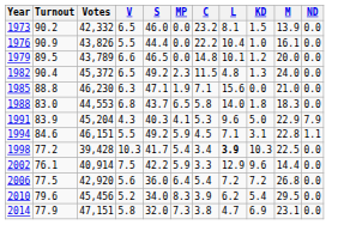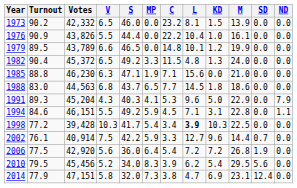 <table class="wikitable sortable" style="font-size: 95%;">
 <tr>
 <th>Year</th>
 <th>Turnout</th>
 <th>Votes</th>
 <th><a href='#'>V</a></th>
 <th><a href='#'>S</a></th>
 <th><a href='#'>MP</a></th>
 <th><a href='#'>C</a></th>
 <th><a href='#'>L</a></th>
 <th><a href='#'>KD</a></th>
 <th><a href='#'>M</a></th>
+<th><a href='#'>SD</a></th>
 <th><a href='#'>ND</a></th>
 </tr>
 <tr>
 <td><a href='#'>1973</a></td>
 <td>90.2</td>
 <td>42,332</td>
 <td>6.5</td>
 <td>46.0</td>
 <td>0.0</td>
 <td>23.2</td>
 <td>8.1</td>
 <td>1.5</td>
 <td>13.9</td>
 <td>0.0</td>
+<td>0.0</td>
 </tr>
 <tr>
 <td><a href='#'>1976</a></td>
 <td>90.9</td>
 <td>43,826</td>
 <td>5.5</td>
 <td>44.4</td>
 <td>0.0</td>
 <td>22.2</td>
 <td>10.4</td>
 <td>1.0</td>
 <td>16.1</td>
 <td>0.0</td>
+<td>0.0</td>
 </tr>
 <tr>
 <td><a href='#'>1979</a></td>
 <td>89.5</td>
 <td>43,789</td>
 <td>6.6</td>
 <td>46.5</td>
 <td>0.0</td>
 <td>14.8</td>
 <td>10.1</td>
 <td>1.2</td>
-<td>20.0</td>
+<td>19.9</td>
+<td>0.0</td>
 <td>0.0</td>
 </tr>
 <tr>
 <td><a href='#'>1982</a></td>
 <td>90.4</td>
 <td>45,372</td>
 <td>6.5</td>
 <td>49.2</td>
-<td>2.3</td>
+<td>3.3</td>
 <td>11.5</td>
 <td>4.8</td>
 <td>1.3</td>
 <td>24.0</td>
+<td>0.0</td>
 <td>0.0</td>
 </tr>
 <tr>
 <td><a href='#'>1985</a></td>
 <td>88.8</td>
 <td>46,230</td>
 <td>6.3</td>
 <td>47.1</td>
 <td>1.9</td>
 <td>7.1</td>
 <td>15.6</td>
 <td>0.0</td>
 <td>21.0</td>
 <td>0.0</td>
+<td>0.0</td>
 </tr>
 <tr>
 <td><a href='#'>1988</a></td>
 <td>83.0</td>
-<td>44,553</td>
+<td>44,563</td>
 <td>6.8</td>
 <td>43.7</td>
 <td>6.5</td>
-<td>5.8</td>
-<td>14.0</td>
+<td>7.7</td>
+<td>14.5</td>
 <td>1.8</td>
-<td>18.3</td>
+<td>18.6</td>
+<td>0.0</td>
 <td>0.0</td>
 </tr>
 <tr>
 <td><a href='#'>1991</a></td>
-<td>83.9</td>
+<td>89.3</td>
 <td>45,204</td>
 <td>4.3</td>
 <td>40.3</td>
 <td>4.1</td>
 <td>5.3</td>
 <td>9.6</td>
 <td>5.0</td>
 <td>22.9</td>
+<td>0.0</td>
 <td>7.9</td>
 </tr>
 <tr>
 <td><a href='#'>1994</a></td>
 <td>84.6</td>
 <td>46,151</td>
 <td>5.5</td>
 <td>49.2</td>
 <td>5.9</td>
 <td>4.5</td>
 <td>7.1</td>
 <td>3.1</td>
 <td>22.8</td>
+<td>0.0</td>
 <td>1.1</td>
 </tr>
 <tr>
 <td><a href='#'>1998</a></td>
 <td>77.2</td>
 <td>39,428</td>
 <td>10.3</td>
 <td>41.7</td>
 <td>5.4</td>
 <td>3.4</td>
 <td><strong>3.9</strong></td>
 <td>10.3</td>
 <td>22.5</td>
 <td>0.0</td>
+<td>0.0</td>
 </tr>
 <tr>
 <td><a href='#'>2002</a></td>
 <td>76.1</td>
 <td>40,914</td>
 <td>7.5</td>
 <td>42.2</td>
 <td>5.9</td>
 <td>3.3</td>
-<td>12.9</td>
+<td>12.7</td>
 <td>9.6</td>
 <td>14.4</td>
+<td>0.7</td>
 <td>0.0</td>
 </tr>
 <tr>
 <td><a href='#'>2006</a></td>
 <td>77.5</td>
 <td>42,920</td>
 <td>5.6</td>
 <td>36.0</td>
 <td>6.4</td>
 <td>5.4</td>
 <td>7.2</td>
 <td>7.2</td>
 <td>26.8</td>
+<td>1.9</td>
 <td>0.0</td>
 </tr>
 <tr>
 <td><a href='#'>2010</a></td>
-<td>79.6</td>
+<td>79.5</td>
 <td>45,456</td>
 <td>5.2</td>
 <td>34.0</td>
 <td>8.3</td>
 <td>3.9</td>
 <td>6.2</td>
 <td>5.4</td>
 <td>29.5</td>
+<td>5.6</td>
 <td>0.0</td>
 </tr>
 <tr>
 <td><a href='#'>2014</a></td>
 <td>77.9</td>
 <td>47,151</td>
 <td>5.8</td>
 <td>32.0</td>
 <td>7.3</td>
 <td>3.8</td>
 <td>4.7</td>
 <td>6.9</td>
 <td>23.1</td>
+<td>12.4</td>
 <td>0.0</td>
 </tr>
 </table>
